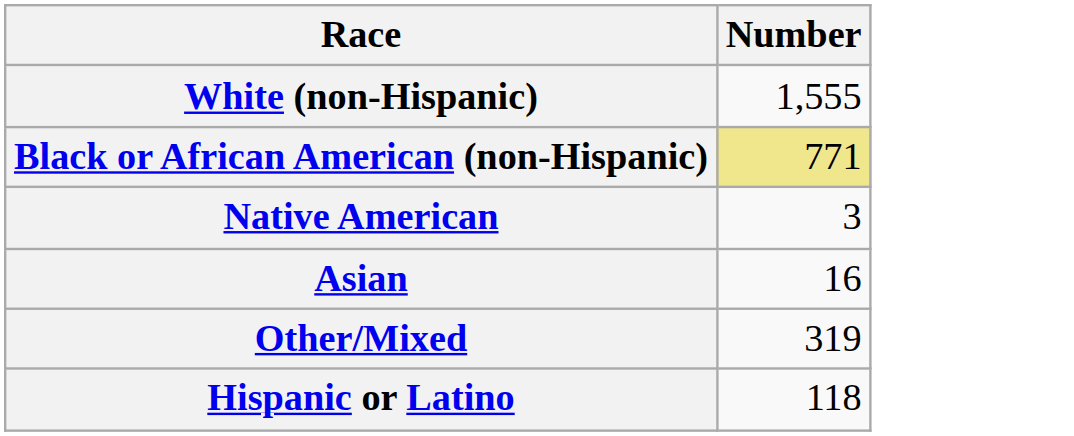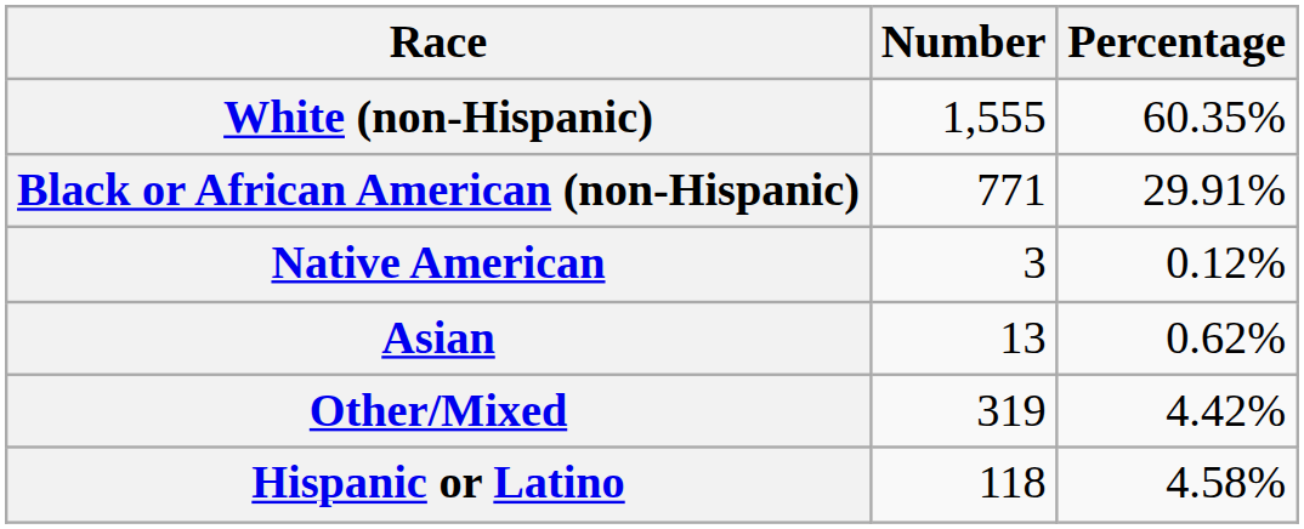 <table class="wikitable" style="text-align:right">
 <tr>
 <th scope="col">Race</th>
 <th scope="col">Number</th>
+<th scope="col">Percentage</th>
 </tr>
 <tr>
 <th scope="row"><a href='#'>White</a> (non-Hispanic)</th>
 <td>1,555</td>
+<td>60.35%</td>
 </tr>
 <tr>
 <th scope="row"><a href='#'>Black or African American</a> (non-Hispanic)</th>
-<td style="background: khaki;">771</td>
+<td>771</td>
+<td>29.91%</td>
 </tr>
 <tr>
 <th scope="row"><a href='#'>Native American</a></th>
 <td>3</td>
+<td>0.12%</td>
 </tr>
 <tr>
 <th scope="row"><a href='#'>Asian</a></th>
-<td>16</td>
+<td>13</td>
+<td>0.62%</td>
 </tr>
 <tr>
 <th scope="row"><a href='#'>Other/Mixed</a></th>
 <td>319</td>
+<td>4.42%</td>
 </tr>
 <tr>
 <th scope="row"><a href='#'>Hispanic</a> or <a href='#'>Latino</a></th>
 <td>118</td>
+<td>4.58%</td>
 </tr>
 </table>
